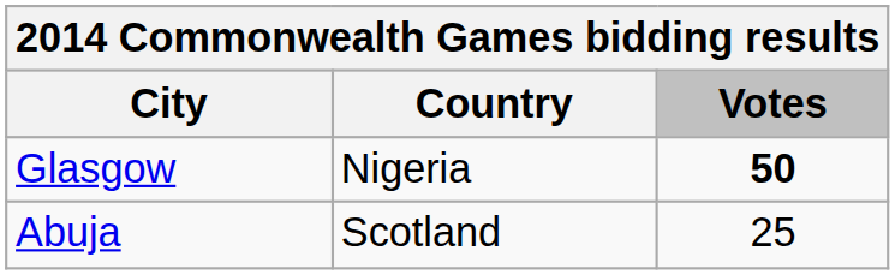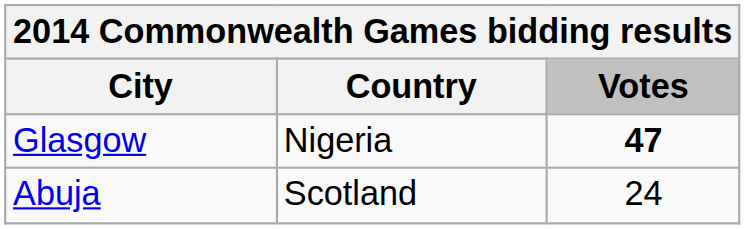 <table class="wikitable"  style="margin:auto; margin-left:.5em;">
 <tr>
 <th colspan="4">2014 Commonwealth Games bidding results</th>
 </tr>
 <tr>
 <th>City</th>
 <th>Country</th>
 <th style="background:silver;"><strong>Votes</strong></th>
 </tr>
 <tr>
 <td><a href='#'>Glasgow</a></td>
 <td> Nigeria</td>
-<td style="text-align:center;"><strong>50</strong></td>
+<td style="text-align:center;"><strong>47</strong></td>
 </tr>
 <tr>
 <td><a href='#'>Abuja</a></td>
 <td> Scotland</td>
-<td style="text-align:center;">25</td>
+<td style="text-align:center;">24</td>
 </tr>
 </table>
